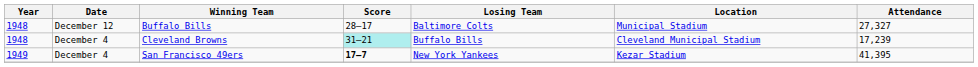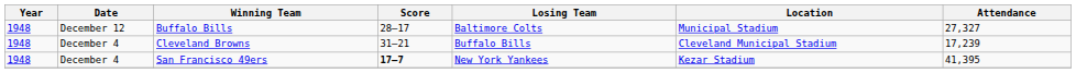 <table class="wikitable" width="90%">
 <tr>
 <th width=5%>Year</th>
 <th width=9%>Date</th>
 <th width=21%>Winning Team</th>
 <th width=7%>Score</th>
 <th width=21%>Losing Team</th>
 <th width=25%>Location</th>
 <th width=12%>Attendance</th>
 </tr>
 <tr>
 <td><a href='#'>1948</a></td>
 <td>December 12</td>
 <td><a href='#'>Buffalo Bills</a></td>
 <td>28–17</td>
 <td><a href='#'>Baltimore Colts</a></td>
 <td><a href='#'>Municipal Stadium</a></td>
 <td>27,327</td>
 </tr>
 <tr>
 <td><a href='#'>1948</a></td>
 <td>December 4</td>
 <td><a href='#'>Cleveland Browns</a></td>
-<td style="background: paleturquoise;">31–21</td>
+<td>31–21</td>
 <td><a href='#'>Buffalo Bills</a></td>
 <td><a href='#'>Cleveland Municipal Stadium</a></td>
 <td>17,239</td>
 </tr>
 <tr>
-<td><a href='#'>1949</a></td>
+<td><a href='#'>1948</a></td>
 <td>December 4</td>
 <td><a href='#'>San Francisco 49ers</a></td>
 <td><strong>17–7</strong></td>
 <td><a href='#'>New York Yankees</a></td>
 <td><a href='#'>Kezar Stadium</a></td>
 <td>41,395</td>
 </tr>
 <tr>
 </tr>
 </table>
